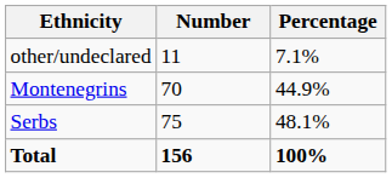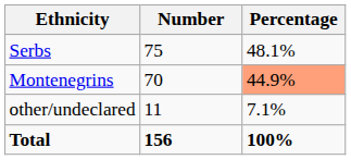 <table class="wikitable">
 <tr>
 <th width="100px">Ethnicity</th>
 <th width="80px">Number</th>
 <th width="80px">Percentage</th>
 </tr>
 <tr>
-<td>other/undeclared</td>
-<td>11</td>
-<td>7.1%</td>
+<td><a href='#'>Serbs</a></td>
+<td>75</td>
+<td>48.1%</td>
 </tr>
 <tr>
 <td><a href='#'>Montenegrins</a></td>
 <td>70</td>
-<td>44.9%</td>
+<td style="background: lightsalmon;">44.9%</td>
 </tr>
 <tr>
-<td><a href='#'>Serbs</a></td>
-<td>75</td>
-<td>48.1%</td>
+<td>other/undeclared</td>
+<td>11</td>
+<td>7.1%</td>
 </tr>
 <tr>
 <td><strong>Total</strong></td>
 <td><strong>156</strong></td>
 <td><strong>100%</strong></td>
 </tr>
 </table>
